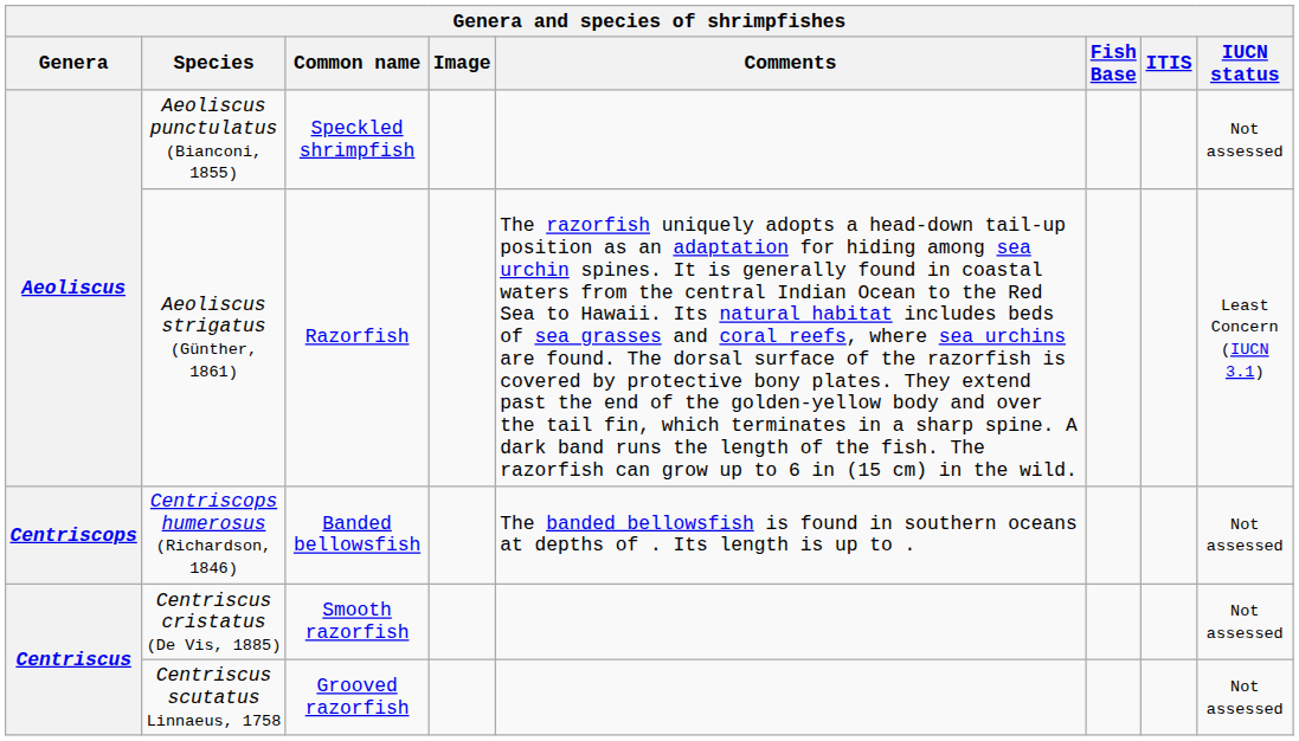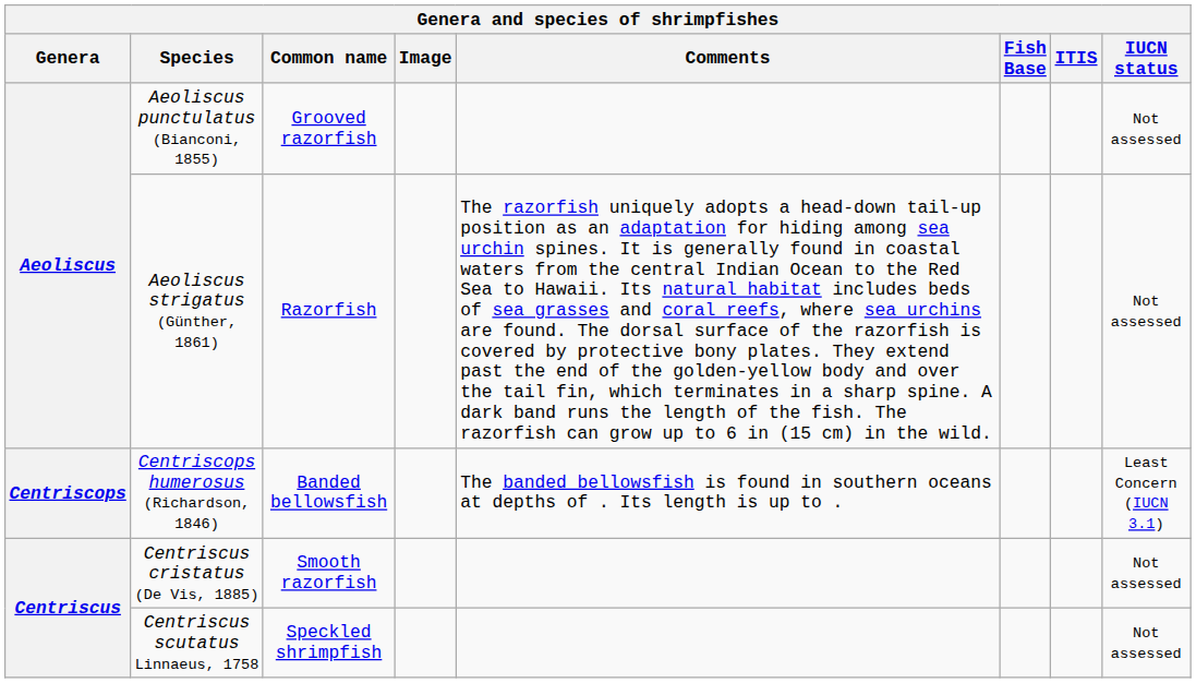 <table class="wikitable">
 <tr>
 <th colspan=8>Genera and species of shrimpfishes</th>
 </tr>
 <tr>
 <th>Genera</th>
 <th>Species</th>
 <th>Common name</th>
 <th>Image</th>
 <th>Comments</th>
 <th><a href='#'>Fish<br>Base</a></th>
 <th><a href='#'>ITIS</a></th>
 <th><a href='#'>IUCN status</a></th>
 </tr>
 <tr>
 <th rowspan=2><em><a href='#'>Aeoliscus</a></em></th>
 <td align=center><em>Aeoliscus punctulatus</em><br><small>(Bianconi, 1855)</small></td>
-<td align=center><a href='#'>Speckled shrimpfish</a></td>
+<td align=center><a href='#'>Grooved razorfish</a></td>
 <td></td>
 <td></td>
 <td style="text-align:center;"></td>
 <td style="text-align:center;"></td>
 <td style="text-align:center;"><small>Not assessed</small></td>
 </tr>
 <tr>
 <td align=center><em>Aeoliscus strigatus</em><br><small>(Günther, 1861)</small></td>
 <td align=center><a href='#'>Razorfish</a></td>
 <td></td>
 <td><br>The <a href='#'>razorfish</a> uniquely adopts a head-down tail-up position as an <a href='#'>adaptation</a> for hiding among <a href='#'>sea urchin</a> spines. It is generally found in coastal waters from the central Indian Ocean to the Red Sea to Hawaii. Its <a href='#'>natural habitat</a> includes beds of <a href='#'>sea grasses</a> and <a href='#'>coral reefs</a>, where <a href='#'>sea urchins</a> are found. The dorsal surface of the razorfish is covered by protective bony plates. They extend past the end of the golden-yellow body and over the tail fin, which terminates in a sharp spine. A dark band runs the length of the fish. The razorfish can grow up to 6 in (15 cm) in the wild.</td>
 <td style="text-align:center;"></td>
 <td style="text-align:center;"></td>
-<td style="text-align:center;"><small>Least Concern (<a href='#'>IUCN 3.1</a>)</small></td>
+<td style="text-align:center;"><small>Not assessed</small></td>
 </tr>
 <tr>
 <th rowspan=1><em><a href='#'>Centriscops</a></em></th>
 <td align=center><em><a href='#'>Centriscops humerosus</a></em><br><small>(Richardson, 1846)</small></td>
 <td align=center><a href='#'>Banded bellowsfish</a></td>
 <td></td>
 <td>The <a href='#'>banded bellowsfish</a> is found in southern oceans at depths of .  Its length is up to .</td>
 <td style="text-align:center;"></td>
 <td style="text-align:center;"></td>
-<td style="text-align:center;"><small>Not assessed</small></td>
+<td style="text-align:center;"><small>Least Concern (<a href='#'>IUCN 3.1</a>)</small></td>
 </tr>
 <tr>
 <th rowspan=2><em><a href='#'>Centriscus</a></em></th>
 <td align=center><em>Centriscus cristatus</em><br><small>(De Vis, 1885)</small></td>
 <td align=center><a href='#'>Smooth razorfish</a></td>
 <td></td>
 <td></td>
 <td style="text-align:center;"></td>
 <td style="text-align:center;"></td>
 <td style="text-align:center;"><small>Not assessed</small></td>
 </tr>
 <tr>
 <td align=center><em>Centriscus scutatus</em><br><small>Linnaeus, 1758</small></td>
-<td align=center><a href='#'>Grooved razorfish</a></td>
+<td align=center><a href='#'>Speckled shrimpfish</a></td>
 <td></td>
 <td></td>
 <td style="text-align:center;"></td>
 <td style="text-align:center;"></td>
 <td style="text-align:center;"><small>Not assessed</small></td>
 </tr>
 </table>
